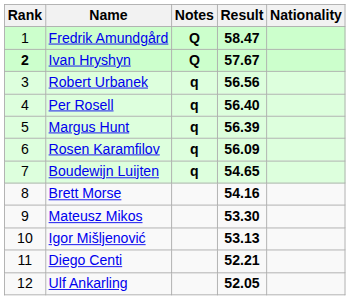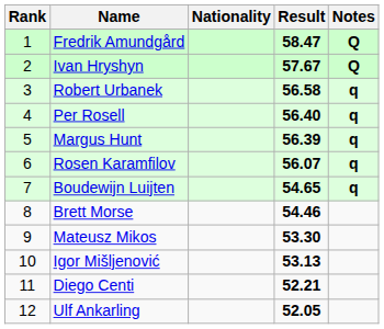 <table class="wikitable sortable" style="text-align:center">
 <tr>
 <th>Rank</th>
 <th>Name</th>
+<th>Nationality</th>
+<th>Result</th>
 <th>Notes</th>
-<th>Result</th>
-<th>Nationality</th>
 </tr>
 <tr bgcolor=ccffcc>
 <td>1</td>
 <td align=left><a href='#'>Fredrik Amundgård</a></td>
+<td align=left></td>
+<td><strong>58.47</strong></td>
 <td><strong>Q</strong></td>
-<td><strong>58.47</strong></td>
-<td align=left></td>
 </tr>
 <tr bgcolor=ccffcc>
-<td><strong>2</strong></td>
+<td>2</td>
 <td align=left><a href='#'>Ivan Hryshyn</a></td>
+<td align=left></td>
+<td><strong>57.67</strong></td>
 <td><strong>Q</strong></td>
-<td><strong>57.67</strong></td>
-<td align=left></td>
 </tr>
 <tr bgcolor=ddffdd>
 <td>3</td>
 <td align=left><a href='#'>Robert Urbanek</a></td>
+<td align=left></td>
+<td><strong>56.58</strong></td>
 <td><strong>q</strong></td>
-<td><strong>56.56</strong></td>
-<td align=left></td>
 </tr>
 <tr bgcolor=ddffdd>
 <td>4</td>
 <td align=left><a href='#'>Per Rosell</a></td>
+<td align=left></td>
+<td><strong>56.40</strong></td>
 <td><strong>q</strong></td>
-<td><strong>56.40</strong></td>
-<td align=left></td>
 </tr>
 <tr bgcolor=ddffdd>
 <td>5</td>
 <td align=left><a href='#'>Margus Hunt</a></td>
+<td align=left></td>
+<td><strong>56.39</strong></td>
 <td><strong>q</strong></td>
-<td><strong>56.39</strong></td>
-<td align=left></td>
 </tr>
 <tr bgcolor=ddffdd>
 <td>6</td>
 <td align=left><a href='#'>Rosen Karamfilov</a></td>
+<td align=left></td>
+<td><strong>56.07</strong></td>
 <td><strong>q</strong></td>
-<td><strong>56.09</strong></td>
-<td align=left></td>
 </tr>
 <tr bgcolor=ddffdd>
 <td>7</td>
 <td align=left><a href='#'>Boudewijn Luijten</a></td>
+<td align=left></td>
+<td><strong>54.65</strong></td>
 <td><strong>q</strong></td>
-<td><strong>54.65</strong></td>
-<td align=left></td>
 </tr>
 <tr>
 <td>8</td>
 <td align=left><a href='#'>Brett Morse</a></td>
+<td align=left></td>
+<td><strong>54.46</strong></td>
 <td></td>
-<td><strong>54.16</strong></td>
-<td align=left></td>
 </tr>
 <tr>
 <td>9</td>
 <td align=left><a href='#'>Mateusz Mikos</a></td>
+<td align=left></td>
+<td><strong>53.30</strong></td>
 <td></td>
-<td><strong>53.30</strong></td>
-<td align=left></td>
 </tr>
 <tr>
 <td>10</td>
 <td align=left><a href='#'>Igor Mišljenović</a></td>
+<td align=left></td>
+<td><strong>53.13</strong></td>
 <td></td>
-<td><strong>53.13</strong></td>
-<td align=left></td>
 </tr>
 <tr>
 <td>11</td>
 <td align=left><a href='#'>Diego Centi</a></td>
+<td align=left></td>
+<td><strong>52.21</strong></td>
 <td></td>
-<td><strong>52.21</strong></td>
-<td align=left></td>
 </tr>
 <tr>
 <td>12</td>
 <td align=left><a href='#'>Ulf Ankarling</a></td>
+<td align=left></td>
+<td><strong>52.05</strong></td>
 <td></td>
-<td><strong>52.05</strong></td>
-<td align=left></td>
 </tr>
 </table>
